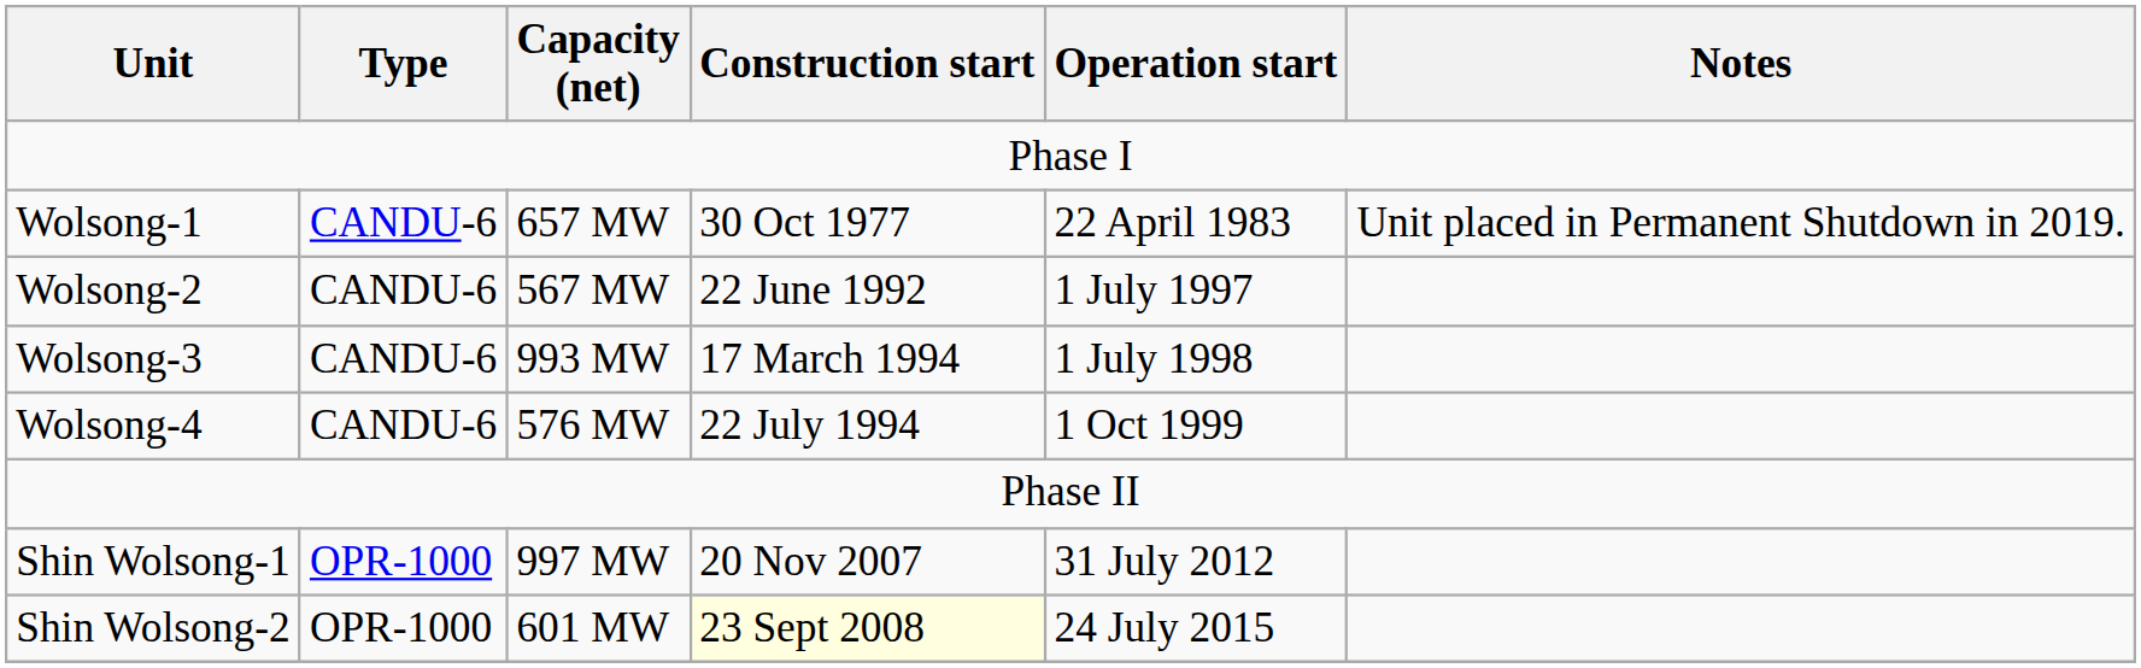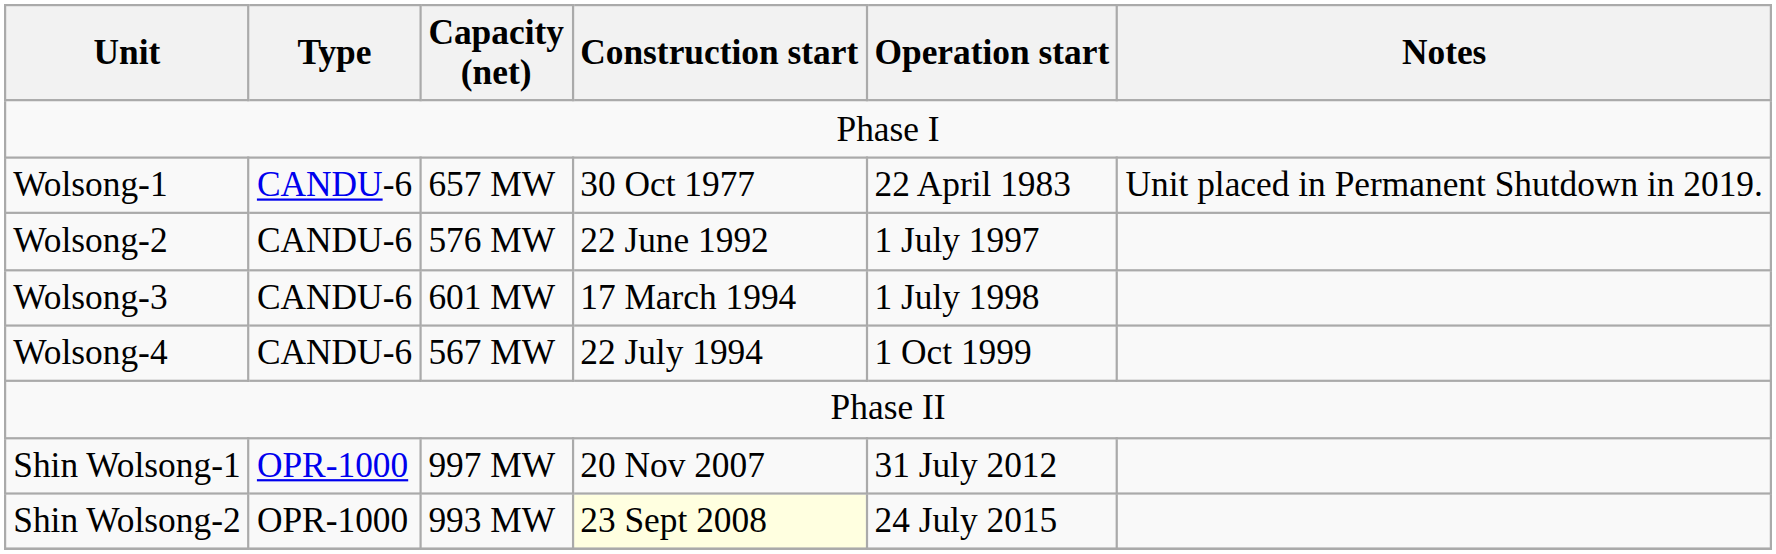 <table class="wikitable">
 <tr>
 <th>Unit</th>
 <th>Type</th>
 <th>Capacity<br>(net)</th>
 <th>Construction start</th>
 <th>Operation start</th>
 <th>Notes</th>
 </tr>
 <tr>
 <td colspan="6" align="center">Phase I</td>
 </tr>
 <tr>
 <td>Wolsong-1</td>
 <td><a href='#'>CANDU</a>-6</td>
 <td>657 MW</td>
 <td>30 Oct 1977</td>
 <td>22 April 1983</td>
 <td>Unit placed in Permanent Shutdown in 2019. </td>
 </tr>
 <tr>
 <td>Wolsong-2</td>
 <td>CANDU-6</td>
-<td>567 MW</td>
+<td>576 MW</td>
 <td>22 June 1992</td>
 <td>1 July 1997</td>
 <td></td>
 </tr>
 <tr>
 <td>Wolsong-3</td>
 <td>CANDU-6</td>
-<td>993 MW</td>
+<td>601 MW</td>
 <td>17 March 1994</td>
 <td>1 July 1998</td>
 <td></td>
 </tr>
 <tr>
 <td>Wolsong-4</td>
 <td>CANDU-6</td>
-<td>576 MW</td>
+<td>567 MW</td>
 <td>22 July 1994</td>
 <td>1 Oct 1999</td>
 <td></td>
 </tr>
 <tr>
 <td colspan="6" align="center">Phase II</td>
 </tr>
 <tr>
 <td>Shin Wolsong-1</td>
 <td><a href='#'>OPR-1000</a></td>
 <td>997 MW</td>
 <td>20 Nov 2007</td>
 <td>31 July 2012</td>
 <td></td>
 </tr>
 <tr>
 <td>Shin Wolsong-2</td>
 <td>OPR-1000</td>
-<td>601 MW</td>
+<td>993 MW</td>
 <td style="background: lightyellow;">23 Sept 2008</td>
 <td>24 July 2015</td>
 <td></td>
 </tr>
 <tr>
 </tr>
 </table>
